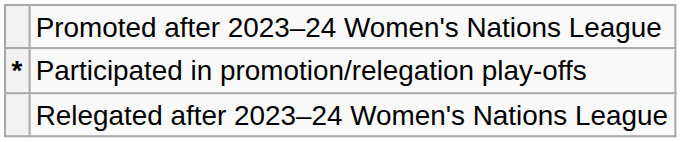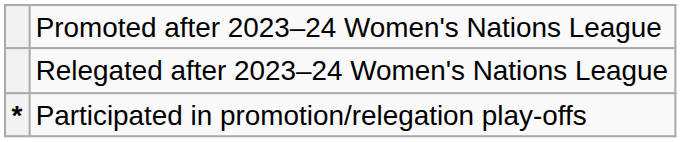 <table class="wikitable" style="font-size:85%">
 <tr>
 <th></th>
 <td>Promoted after 2023–24 Women's Nations League</td>
 </tr>
 <tr>
+<th></th>
+<td>Relegated after 2023–24 Women's Nations League</td>
+</tr>
+<tr>
 <th>*</th>
 <td>Participated in promotion/relegation play-offs</td>
 </tr>
-<tr>
-<th></th>
-<td>Relegated after 2023–24 Women's Nations League</td>
-</tr>
 </table>
